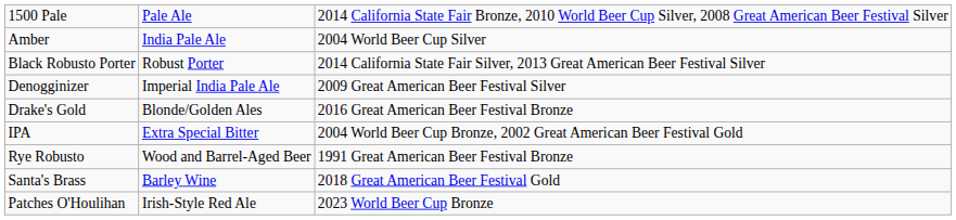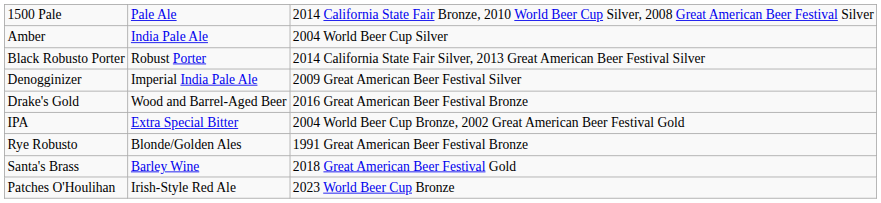 <table class="wikitable">
 <tr>
 <td>1500 Pale</td>
 <td><a href='#'>Pale Ale</a></td>
 <td>2014 <a href='#'>California State Fair</a> Bronze, 2010 <a href='#'>World Beer Cup</a> Silver, 2008 <a href='#'>Great American Beer Festival</a> Silver</td>
 </tr>
 <tr>
 <td>Amber</td>
 <td><a href='#'>India Pale Ale</a></td>
 <td>2004 World Beer Cup Silver</td>
 </tr>
 <tr>
 <td>Black Robusto Porter</td>
 <td>Robust <a href='#'>Porter</a></td>
 <td>2014 California State Fair Silver, 2013 Great American Beer Festival Silver</td>
 </tr>
 <tr>
 <td>Denogginizer</td>
 <td>Imperial <a href='#'>India Pale Ale</a></td>
 <td>2009 Great American Beer Festival Silver</td>
 </tr>
 <tr>
 <td>Drake's Gold</td>
-<td>Blonde/Golden Ales</td>
+<td>Wood and Barrel-Aged Beer</td>
 <td>2016 Great American Beer Festival Bronze</td>
 </tr>
 <tr>
 <td>IPA</td>
 <td><a href='#'>Extra Special Bitter</a></td>
 <td>2004 World Beer Cup Bronze, 2002 Great American Beer Festival Gold</td>
 </tr>
 <tr>
 <td>Rye Robusto</td>
-<td>Wood and Barrel-Aged Beer</td>
+<td>Blonde/Golden Ales</td>
 <td>1991 Great American Beer Festival Bronze</td>
 </tr>
 <tr>
 <td>Santa's Brass</td>
 <td><a href='#'>Barley Wine</a></td>
 <td>2018 <a href='#'>Great American Beer Festival</a> Gold</td>
 </tr>
 <tr>
 <td>Patches O'Houlihan</td>
 <td>Irish-Style Red Ale</td>
 <td>2023 <a href='#'>World Beer Cup</a> Bronze </td>
 </tr>
 </table>
